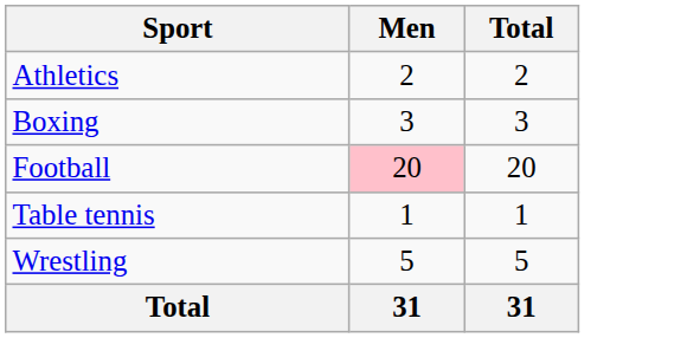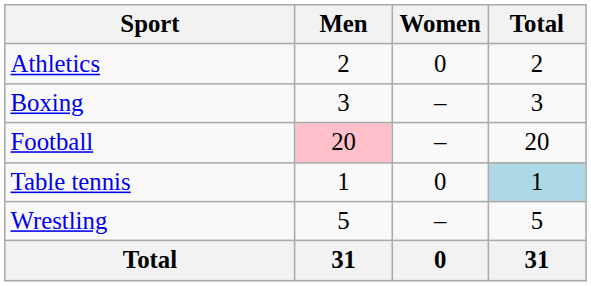 <table class="wikitable sortable" style="text-align:center;">
 <tr>
 <th width=180>Sport</th>
 <th width=55>Men</th>
+<th width=55>Women</th>
 <th width=55>Total</th>
 </tr>
 <tr>
 <td align=left><a href='#'>Athletics</a></td>
 <td>2</td>
+<td>0</td>
 <td>2</td>
 </tr>
 <tr>
 <td align=left><a href='#'>Boxing</a></td>
 <td>3</td>
+<td>–</td>
 <td>3</td>
 </tr>
 <tr>
 <td align=left><a href='#'>Football</a></td>
 <td style="background: pink;">20</td>
+<td>–</td>
 <td>20</td>
 </tr>
 <tr>
 <td align=left><a href='#'>Table tennis</a></td>
 <td>1</td>
-<td>1</td>
+<td>0</td>
+<td style="background: lightblue;">1</td>
 </tr>
 <tr>
 <td align=left><a href='#'>Wrestling</a></td>
 <td>5</td>
+<td>–</td>
 <td>5</td>
 </tr>
 <tr>
 <th>Total</th>
 <th>31</th>
+<th>0</th>
 <th>31</th>
 </tr>
 </table>
